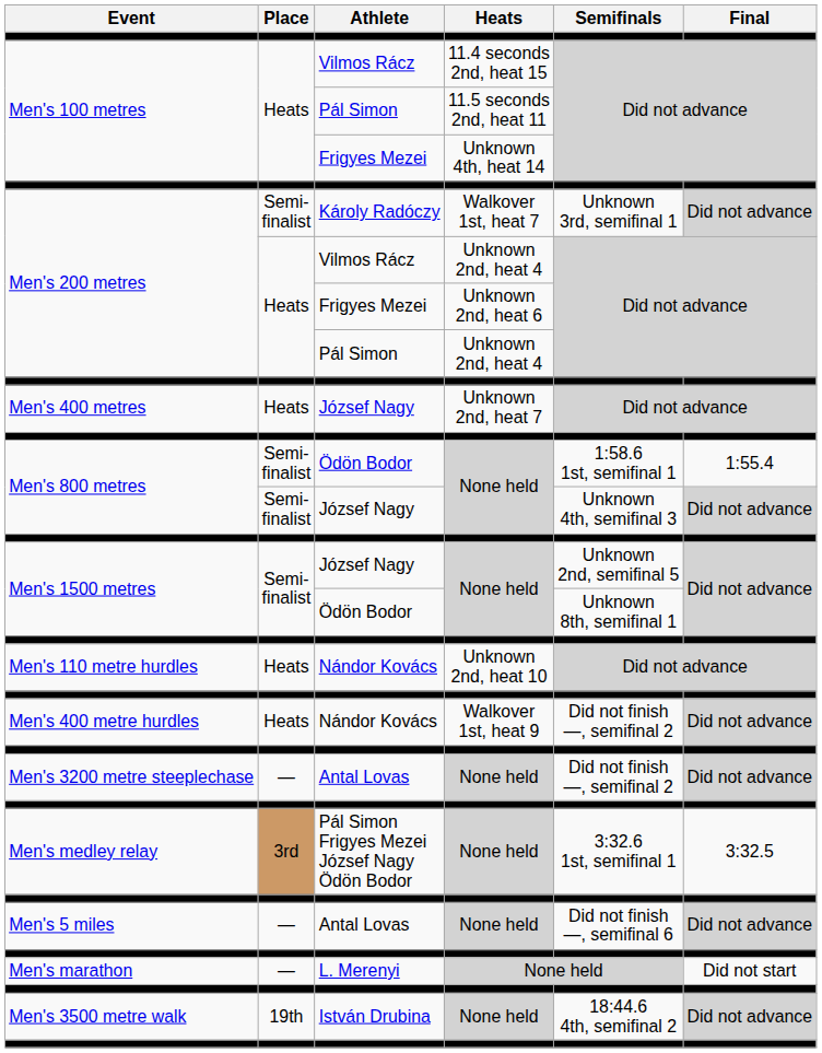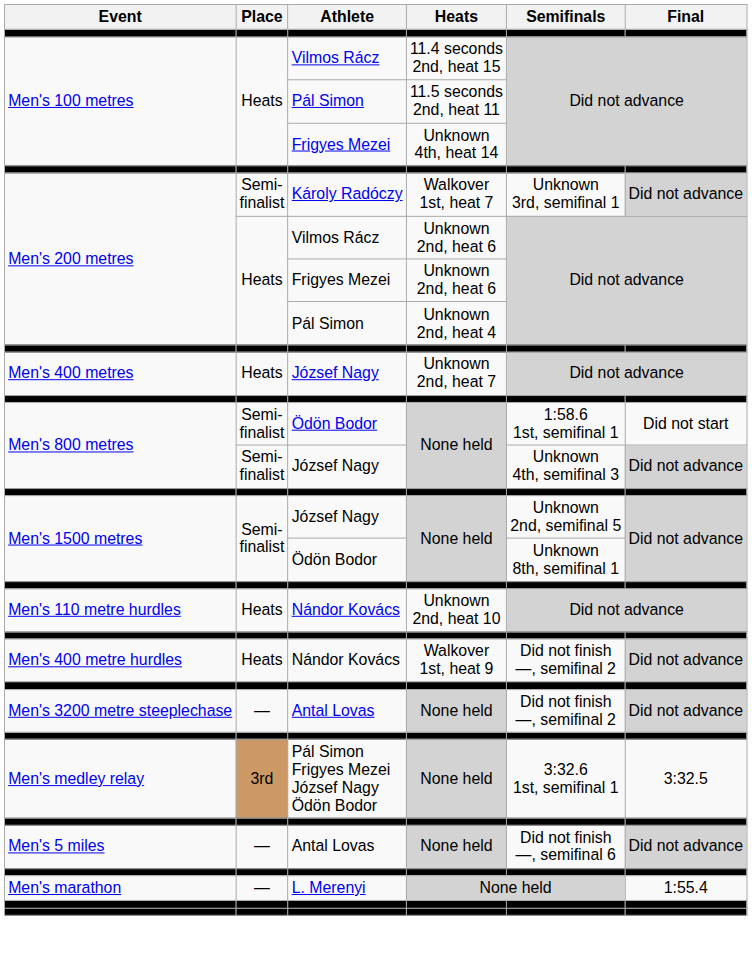 <table class=wikitable>
 <tr>
 <th>Event</th>
 <th>Place</th>
 <th>Athlete</th>
 <th>Heats</th>
 <th>Semifinals</th>
 <th>Final</th>
 </tr>
 <tr bgcolor=black>
 <td></td>
 <td></td>
 <td></td>
 <td></td>
 <td></td>
 <td></td>
 </tr>
 <tr align=center>
 <td rowspan=3 align=left><a href='#'>Men's 100 metres</a></td>
 <td rowspan=3>Heats</td>
 <td align=left><a href='#'>Vilmos Rácz</a></td>
 <td>11.4 seconds <br> 2nd, heat 15</td>
 <td colspan=2 rowspan=3 bgcolor=lightgray>Did not advance</td>
 </tr>
 <tr align=center>
 <td align=left><a href='#'>Pál Simon</a></td>
 <td>11.5 seconds <br> 2nd, heat 11</td>
 </tr>
 <tr align=center>
 <td align=left><a href='#'>Frigyes Mezei</a></td>
 <td>Unknown <br> 4th, heat 14</td>
 </tr>
 <tr bgcolor=black>
 <td></td>
 <td></td>
 <td></td>
 <td></td>
 <td></td>
 <td></td>
 </tr>
 <tr align=center>
 <td rowspan=4 align=left><a href='#'>Men's 200 metres</a></td>
 <td>Semi-<br>finalist</td>
 <td align=left><a href='#'>Károly Radóczy</a></td>
 <td>Walkover <br> 1st, heat 7</td>
 <td>Unknown <br> 3rd, semifinal 1</td>
 <td bgcolor=lightgray>Did not advance</td>
 </tr>
 <tr align=center>
 <td rowspan=3>Heats</td>
 <td align=left>Vilmos Rácz</td>
-<td>Unknown <br> 2nd, heat 4</td>
+<td>Unknown <br> 2nd, heat 6</td>
 <td rowspan=3 colspan=2 bgcolor=lightgray>Did not advance</td>
 </tr>
 <tr align=center>
 <td align=left>Frigyes Mezei</td>
 <td>Unknown <br> 2nd, heat 6</td>
 </tr>
 <tr align=center>
 <td align=left>Pál Simon</td>
 <td>Unknown <br> 2nd, heat 4</td>
 </tr>
 <tr bgcolor=black>
 <td></td>
 <td></td>
 <td></td>
 <td></td>
 <td></td>
 <td></td>
 </tr>
 <tr align=center>
 <td align=left><a href='#'>Men's 400 metres</a></td>
 <td>Heats</td>
 <td align=left><a href='#'>József Nagy</a></td>
 <td>Unknown <br> 2nd, heat 7</td>
 <td colspan=2 bgcolor=lightgray>Did not advance</td>
 </tr>
 <tr bgcolor=black>
 <td></td>
 <td></td>
 <td></td>
 <td></td>
 <td></td>
 <td></td>
 </tr>
 <tr align=center>
 <td rowspan=2 align=left><a href='#'>Men's 800 metres</a></td>
 <td>Semi-<br>finalist</td>
 <td align=left><a href='#'>Ödön Bodor</a></td>
 <td rowspan=2 bgcolor=lightgray>None held</td>
 <td>1:58.6 <br> 1st, semifinal 1</td>
-<td>1:55.4</td>
+<td>Did not start</td>
 </tr>
 <tr align=center>
 <td>Semi-<br>finalist</td>
 <td align=left>József Nagy</td>
 <td>Unknown <br> 4th, semifinal 3</td>
 <td bgcolor=lightgray>Did not advance</td>
 </tr>
 <tr bgcolor=black>
 <td></td>
 <td></td>
 <td></td>
 <td></td>
 <td></td>
 <td></td>
 </tr>
 <tr align=center>
 <td rowspan=2 align=left><a href='#'>Men's 1500 metres</a></td>
 <td rowspan=2>Semi-<br>finalist</td>
 <td align=left>József Nagy</td>
 <td rowspan=2 bgcolor=lightgray>None held</td>
 <td>Unknown <br> 2nd, semifinal 5</td>
 <td rowspan=2 bgcolor=lightgray>Did not advance</td>
 </tr>
 <tr align=center>
 <td align=left>Ödön Bodor</td>
 <td>Unknown <br> 8th, semifinal 1</td>
 </tr>
 <tr bgcolor=black>
 <td></td>
 <td></td>
 <td></td>
 <td></td>
 <td></td>
 <td></td>
 </tr>
 <tr align=center>
 <td align=left><a href='#'>Men's 110 metre hurdles</a></td>
 <td>Heats</td>
 <td align=left><a href='#'>Nándor Kovács</a></td>
 <td>Unknown <br> 2nd, heat 10</td>
 <td colspan=2 bgcolor=lightgray>Did not advance</td>
 </tr>
 <tr bgcolor=black>
 <td></td>
 <td></td>
 <td></td>
 <td></td>
 <td></td>
 <td></td>
 </tr>
 <tr align=center>
 <td align=left><a href='#'>Men's 400 metre hurdles</a></td>
 <td>Heats</td>
 <td align=left>Nándor Kovács</td>
 <td>Walkover <br> 1st, heat 9</td>
 <td>Did not finish <br> —, semifinal 2</td>
 <td bgcolor=lightgray>Did not advance</td>
 </tr>
 <tr bgcolor=black>
 <td></td>
 <td></td>
 <td></td>
 <td></td>
 <td></td>
 <td></td>
 </tr>
 <tr align=center>
 <td align=left><a href='#'>Men's 3200 metre steeplechase</a></td>
 <td>—</td>
 <td align=left><a href='#'>Antal Lovas</a></td>
 <td bgcolor=lightgray>None held</td>
 <td>Did not finish <br> —, semifinal 2</td>
 <td bgcolor=lightgray>Did not advance</td>
 </tr>
 <tr bgcolor=black>
 <td></td>
 <td></td>
 <td></td>
 <td></td>
 <td></td>
 <td></td>
 </tr>
 <tr align=center>
 <td align=left><a href='#'>Men's medley relay</a></td>
 <td bgcolor=cc9966>3rd</td>
 <td align=left>Pál Simon <br> Frigyes Mezei <br> József Nagy <br> Ödön Bodor</td>
 <td bgcolor=lightgray>None held</td>
 <td>3:32.6 <br> 1st, semifinal 1</td>
 <td>3:32.5</td>
 </tr>
 <tr bgcolor=black>
 <td></td>
 <td></td>
 <td></td>
 <td></td>
 <td></td>
 <td></td>
 </tr>
 <tr align=center>
 <td align=left><a href='#'>Men's 5 miles</a></td>
 <td>—</td>
 <td align=left>Antal Lovas</td>
 <td bgcolor=lightgray>None held</td>
 <td>Did not finish <br> —, semifinal 6</td>
 <td bgcolor=lightgray>Did not advance</td>
 </tr>
 <tr bgcolor=black>
 <td></td>
 <td></td>
 <td></td>
 <td></td>
 <td></td>
 <td></td>
 </tr>
 <tr align=center>
 <td align=left><a href='#'>Men's marathon</a></td>
 <td>—</td>
 <td align=left><a href='#'>L. Merenyi</a></td>
 <td colspan=2 bgcolor=lightgray>None held</td>
-<td>Did not start</td>
+<td>1:55.4</td>
 </tr>
 <tr bgcolor=black>
 <td></td>
 <td></td>
 <td></td>
 <td></td>
 <td></td>
 <td></td>
-</tr>
-<tr align=center>
-<td align=left><a href='#'>Men's 3500 metre walk</a></td>
-<td>19th</td>
-<td align=left><a href='#'>István Drubina</a></td>
-<td bgcolor=lightgray>None held</td>
-<td>18:44.6 <br> 4th, semifinal 2</td>
-<td bgcolor=lightgray>Did not advance</td>
 </tr>
 <tr bgcolor=black>
 <td></td>
 <td></td>
 <td></td>
 <td></td>
 <td></td>
 <td></td>
 </tr>
 </table>
